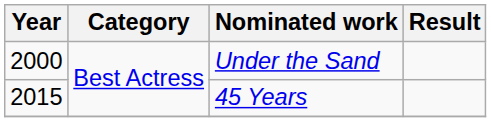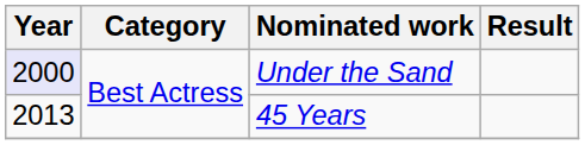 <table class="wikitable sortable">
 <tr>
 <th>Year</th>
 <th>Category</th>
 <th>Nominated work</th>
 <th>Result</th>
 </tr>
 <tr>
-<td>2000</td>
+<td style="background: lavender;">2000</td>
 <td rowspan="2"><a href='#'>Best Actress</a></td>
 <td><em><a href='#'>Under the Sand</a></em></td>
 <td></td>
 </tr>
 <tr>
-<td>2015</td>
+<td>2013</td>
 <td><em><a href='#'>45 Years</a></em></td>
 <td></td>
 </tr>
 <tr>
 </tr>
 </table>
